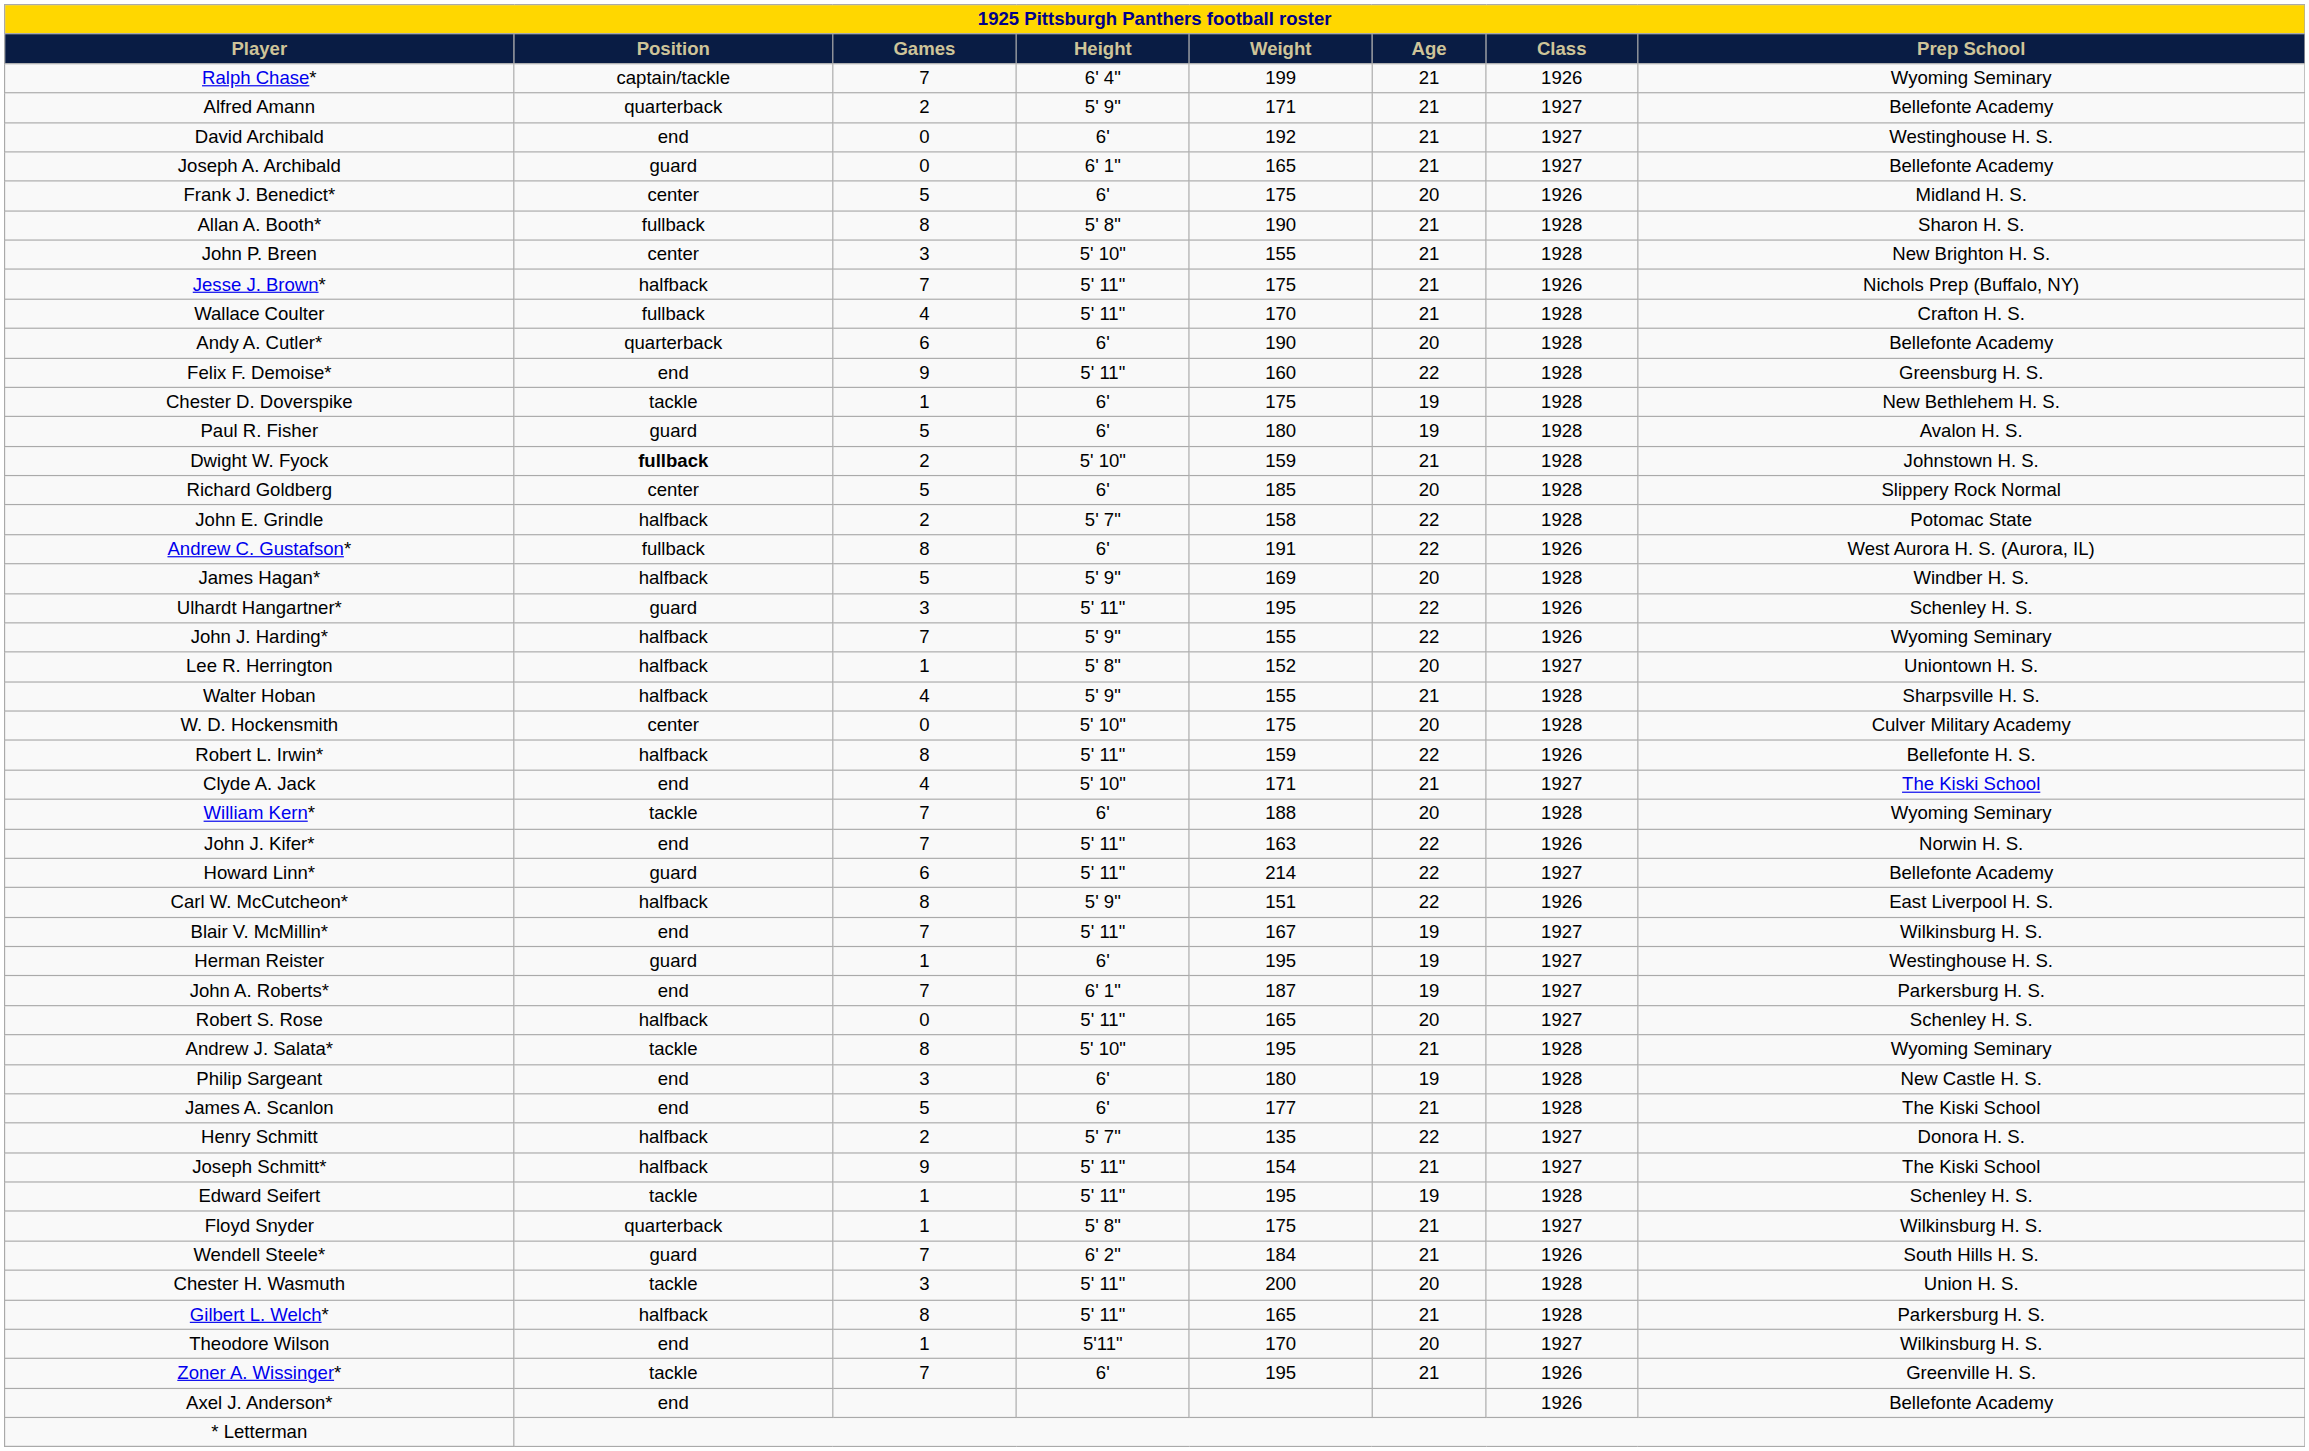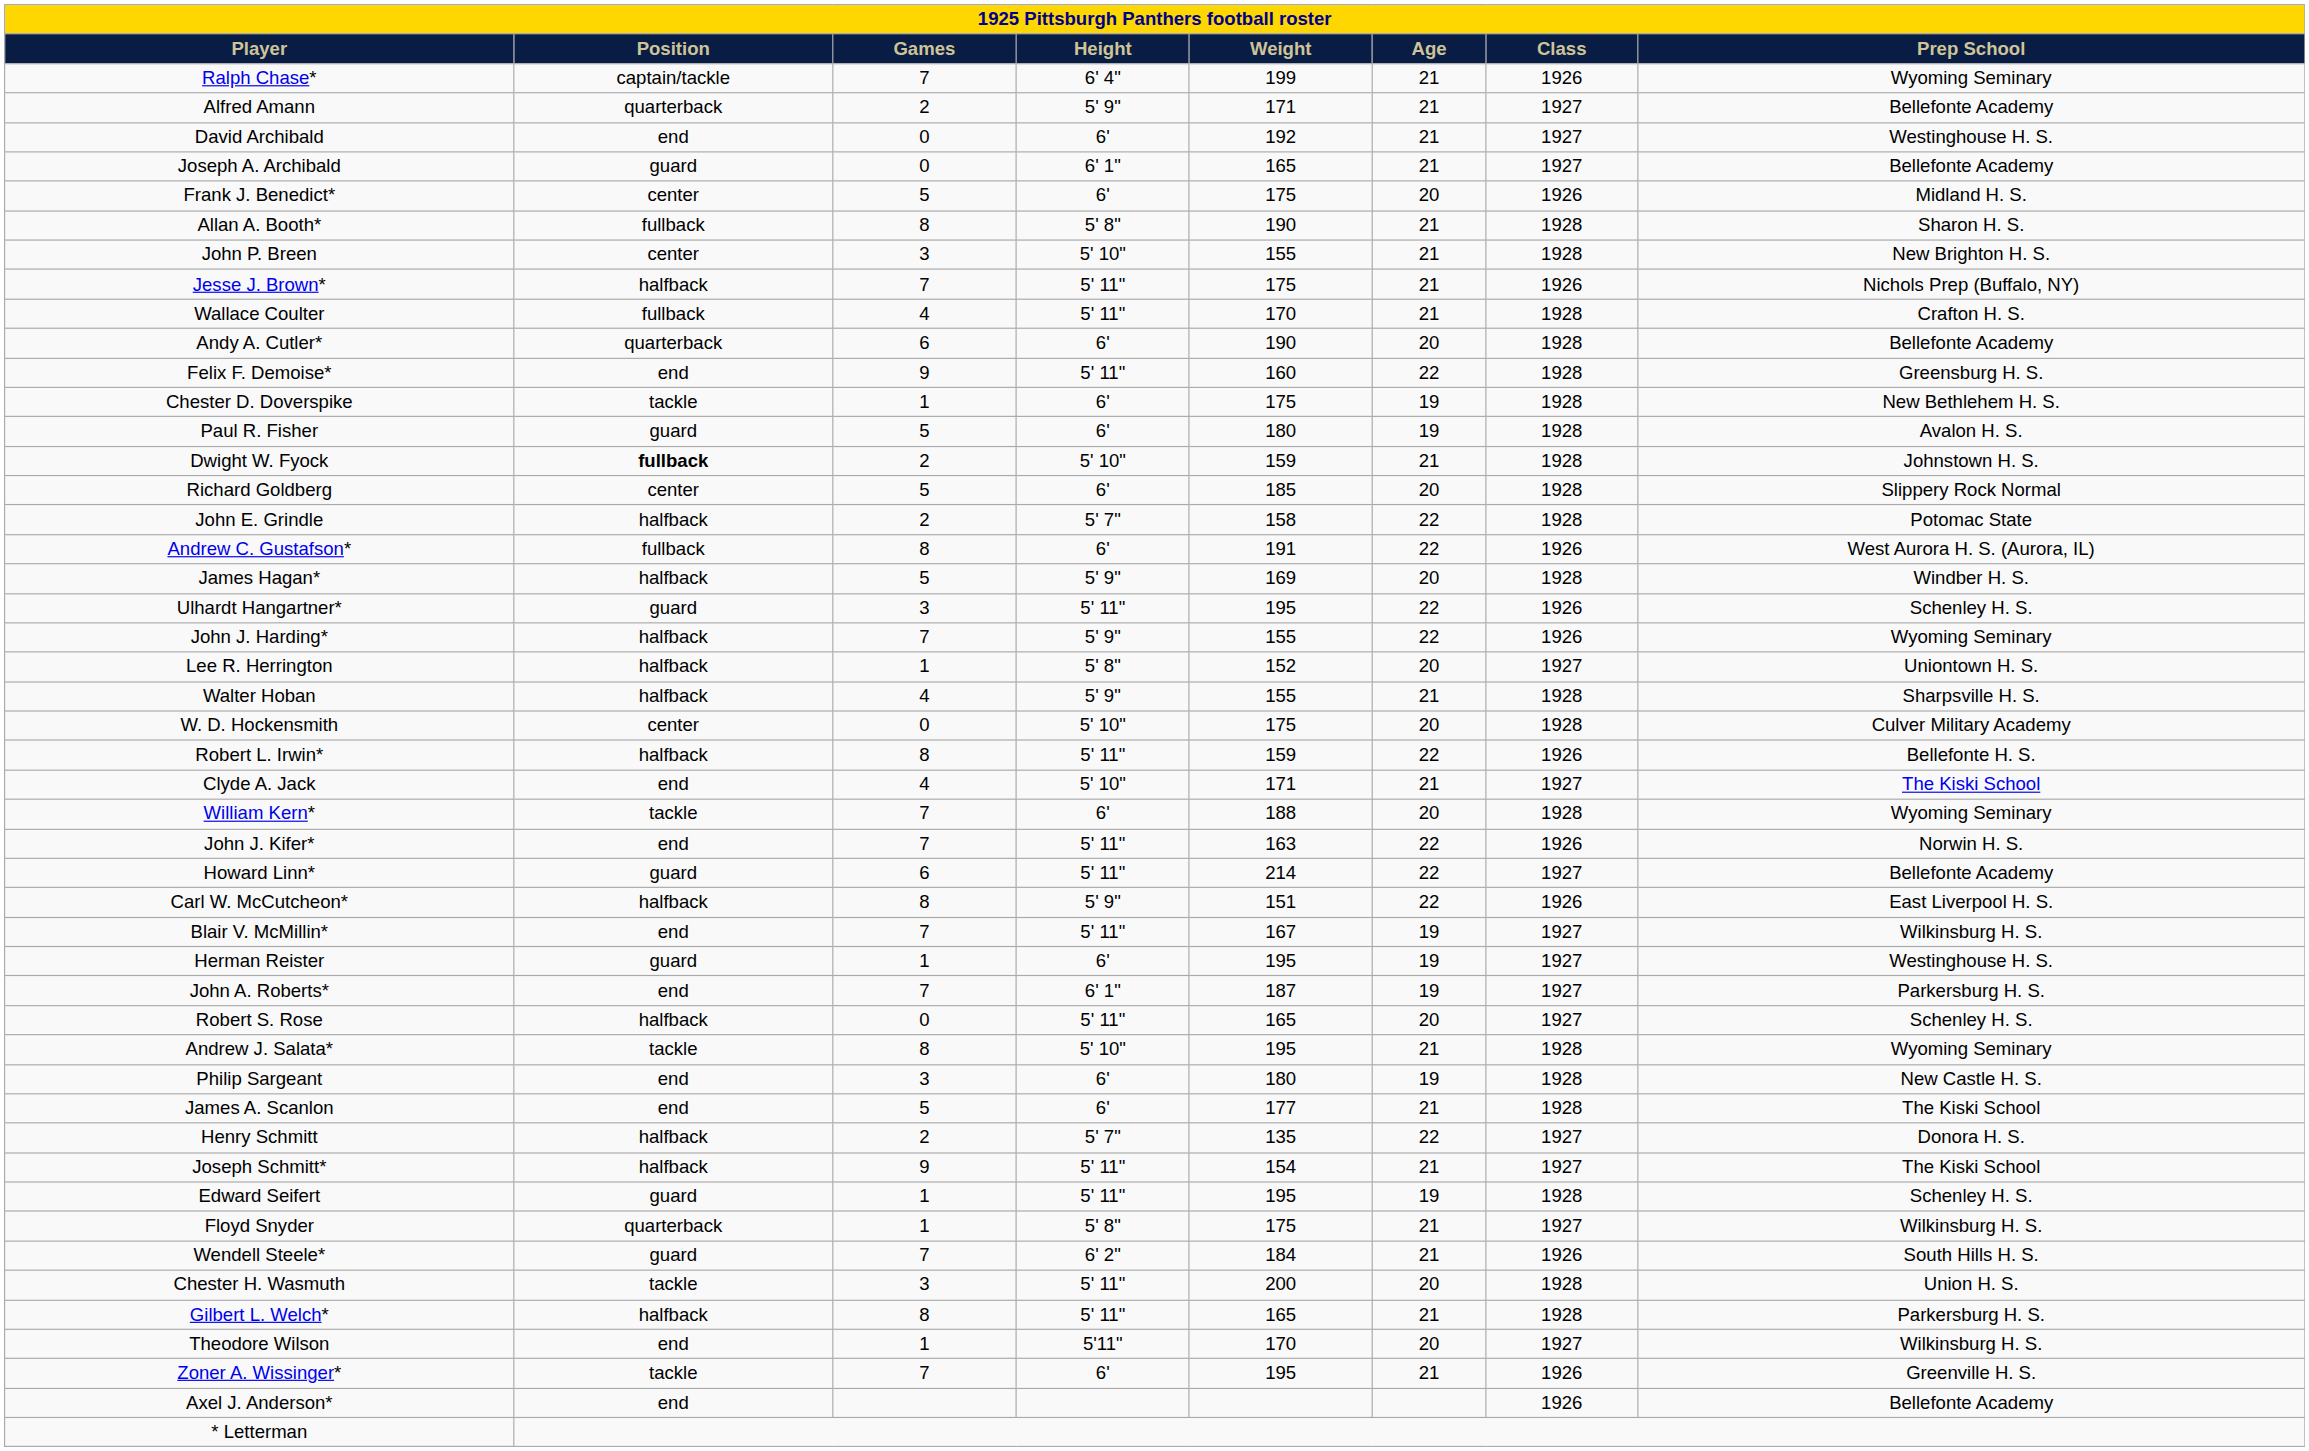 <table class="wikitable collapsible collapsed" style="margin: left; text-align:right; width:100%;">
 <tr>
 <th colspan="10" ; style="background:gold; color:darkblue; text-align: center;"><strong>1925 Pittsburgh Panthers football roster</strong></th>
 </tr>
 <tr align="center"  style="background:#091C44; color:#CEC499;">
 <td><strong>Player</strong></td>
 <td><strong>Position</strong></td>
 <td><strong>Games</strong></td>
 <td><strong>Height</strong></td>
 <td><strong>Weight</strong></td>
 <td><strong>Age</strong></td>
 <td><strong>Class</strong></td>
 <td><strong>Prep School</strong></td>
 </tr>
 <tr align="center" bgcolor="">
 <td><a href='#'>Ralph Chase</a>*</td>
 <td>captain/tackle</td>
 <td>7</td>
 <td>6' 4"</td>
 <td>199</td>
 <td>21</td>
 <td>1926</td>
 <td>Wyoming Seminary</td>
 </tr>
 <tr align="center" bgcolor="">
 <td>Alfred Amann</td>
 <td>quarterback</td>
 <td>2</td>
 <td>5' 9"</td>
 <td>171</td>
 <td>21</td>
 <td>1927</td>
 <td>Bellefonte Academy</td>
 </tr>
 <tr align="center" bgcolor="">
 <td>David Archibald</td>
 <td>end</td>
 <td>0</td>
 <td>6'</td>
 <td>192</td>
 <td>21</td>
 <td>1927</td>
 <td>Westinghouse H. S.</td>
 </tr>
 <tr align="center" bgcolor="">
 <td>Joseph A. Archibald</td>
 <td>guard</td>
 <td>0</td>
 <td>6' 1"</td>
 <td>165</td>
 <td>21</td>
 <td>1927</td>
 <td>Bellefonte Academy</td>
 </tr>
 <tr align="center" bgcolor="">
 <td>Frank J. Benedict*</td>
 <td>center</td>
 <td>5</td>
 <td>6'</td>
 <td>175</td>
 <td>20</td>
 <td>1926</td>
 <td>Midland H. S.</td>
 </tr>
 <tr align="center" bgcolor="">
 <td>Allan A. Booth*</td>
 <td>fullback</td>
 <td>8</td>
 <td>5' 8"</td>
 <td>190</td>
 <td>21</td>
 <td>1928</td>
 <td>Sharon H. S.</td>
 </tr>
 <tr align="center" bgcolor="">
 <td>John P. Breen</td>
 <td>center</td>
 <td>3</td>
 <td>5' 10"</td>
 <td>155</td>
 <td>21</td>
 <td>1928</td>
 <td>New Brighton H. S.</td>
 </tr>
 <tr align="center" bgcolor="">
 <td><a href='#'>Jesse J. Brown</a>*</td>
 <td>halfback</td>
 <td>7</td>
 <td>5' 11"</td>
 <td>175</td>
 <td>21</td>
 <td>1926</td>
 <td>Nichols Prep (Buffalo, NY)</td>
 </tr>
 <tr align="center" bgcolor="">
 <td>Wallace Coulter</td>
 <td>fullback</td>
 <td>4</td>
 <td>5' 11"</td>
 <td>170</td>
 <td>21</td>
 <td>1928</td>
 <td>Crafton H. S.</td>
 </tr>
 <tr align="center" bgcolor="">
 <td>Andy A. Cutler*</td>
 <td>quarterback</td>
 <td>6</td>
 <td>6'</td>
 <td>190</td>
 <td>20</td>
 <td>1928</td>
 <td>Bellefonte Academy</td>
 </tr>
 <tr align="center" bgcolor="">
 <td>Felix F. Demoise*</td>
 <td>end</td>
 <td>9</td>
 <td>5' 11"</td>
 <td>160</td>
 <td>22</td>
 <td>1928</td>
 <td>Greensburg H. S.</td>
 </tr>
 <tr align="center" bgcolor="">
 <td>Chester D. Doverspike</td>
 <td>tackle</td>
 <td>1</td>
 <td>6'</td>
 <td>175</td>
 <td>19</td>
 <td>1928</td>
 <td>New Bethlehem H. S.</td>
 </tr>
 <tr align="center" bgcolor="">
 <td>Paul R. Fisher</td>
 <td>guard</td>
 <td>5</td>
 <td>6'</td>
 <td>180</td>
 <td>19</td>
 <td>1928</td>
 <td>Avalon H. S.</td>
 </tr>
 <tr align="center" bgcolor="">
 <td>Dwight W. Fyock</td>
 <td><strong>fullback</strong></td>
 <td>2</td>
 <td>5' 10"</td>
 <td>159</td>
 <td>21</td>
 <td>1928</td>
 <td>Johnstown H. S.</td>
 </tr>
 <tr align="center" bgcolor="">
 <td>Richard Goldberg</td>
 <td>center</td>
 <td>5</td>
 <td>6'</td>
 <td>185</td>
 <td>20</td>
 <td>1928</td>
 <td>Slippery Rock Normal</td>
 </tr>
 <tr align="center" bgcolor="">
 <td>John E. Grindle</td>
 <td>halfback</td>
 <td>2</td>
 <td>5' 7"</td>
 <td>158</td>
 <td>22</td>
 <td>1928</td>
 <td>Potomac State</td>
 </tr>
 <tr align="center" bgcolor="">
 <td><a href='#'>Andrew C. Gustafson</a>*</td>
 <td>fullback</td>
 <td>8</td>
 <td>6'</td>
 <td>191</td>
 <td>22</td>
 <td>1926</td>
 <td>West Aurora H. S. (Aurora, IL)</td>
 </tr>
 <tr align="center" bgcolor="">
 <td>James Hagan*</td>
 <td>halfback</td>
 <td>5</td>
 <td>5' 9"</td>
 <td>169</td>
 <td>20</td>
 <td>1928</td>
 <td>Windber H. S.</td>
 </tr>
 <tr align="center" bgcolor="">
 <td>Ulhardt Hangartner*</td>
 <td>guard</td>
 <td>3</td>
 <td>5' 11"</td>
 <td>195</td>
 <td>22</td>
 <td>1926</td>
 <td>Schenley H. S.</td>
 </tr>
 <tr align="center" bgcolor="">
 <td>John J. Harding*</td>
 <td>halfback</td>
 <td>7</td>
 <td>5' 9"</td>
 <td>155</td>
 <td>22</td>
 <td>1926</td>
 <td>Wyoming Seminary</td>
 </tr>
 <tr align="center" bgcolor="">
 <td>Lee R. Herrington</td>
 <td>halfback</td>
 <td>1</td>
 <td>5' 8"</td>
 <td>152</td>
 <td>20</td>
 <td>1927</td>
 <td>Uniontown H. S.</td>
 </tr>
 <tr align="center" bgcolor="">
 <td>Walter Hoban</td>
 <td>halfback</td>
 <td>4</td>
 <td>5' 9"</td>
 <td>155</td>
 <td>21</td>
 <td>1928</td>
 <td>Sharpsville H. S.</td>
 </tr>
 <tr align="center" bgcolor="">
 <td>W. D. Hockensmith</td>
 <td>center</td>
 <td>0</td>
 <td>5' 10"</td>
 <td>175</td>
 <td>20</td>
 <td>1928</td>
 <td>Culver Military Academy</td>
 </tr>
 <tr align="center" bgcolor="">
 <td>Robert L. Irwin*</td>
 <td>halfback</td>
 <td>8</td>
 <td>5' 11"</td>
 <td>159</td>
 <td>22</td>
 <td>1926</td>
 <td>Bellefonte H. S.</td>
 </tr>
 <tr align="center" bgcolor="">
 <td>Clyde A. Jack</td>
 <td>end</td>
 <td>4</td>
 <td>5' 10"</td>
 <td>171</td>
 <td>21</td>
 <td>1927</td>
 <td><a href='#'>The Kiski School</a></td>
 </tr>
 <tr align="center" bgcolor="">
 <td><a href='#'>William Kern</a>*</td>
 <td>tackle</td>
 <td>7</td>
 <td>6'</td>
 <td>188</td>
 <td>20</td>
 <td>1928</td>
 <td>Wyoming Seminary</td>
 </tr>
 <tr align="center" bgcolor="">
 <td>John J. Kifer*</td>
 <td>end</td>
 <td>7</td>
 <td>5' 11"</td>
 <td>163</td>
 <td>22</td>
 <td>1926</td>
 <td>Norwin H. S.</td>
 </tr>
 <tr align="center" bgcolor="">
 <td>Howard Linn*</td>
 <td>guard</td>
 <td>6</td>
 <td>5' 11"</td>
 <td>214</td>
 <td>22</td>
 <td>1927</td>
 <td>Bellefonte Academy</td>
 </tr>
 <tr align="center" bgcolor="">
 <td>Carl W. McCutcheon*</td>
 <td>halfback</td>
 <td>8</td>
 <td>5' 9"</td>
 <td>151</td>
 <td>22</td>
 <td>1926</td>
 <td>East Liverpool H. S.</td>
 </tr>
 <tr align="center" bgcolor="">
 <td>Blair V. McMillin*</td>
 <td>end</td>
 <td>7</td>
 <td>5' 11"</td>
 <td>167</td>
 <td>19</td>
 <td>1927</td>
 <td>Wilkinsburg H. S.</td>
 </tr>
 <tr align="center" bgcolor="">
 <td>Herman Reister</td>
 <td>guard</td>
 <td>1</td>
 <td>6'</td>
 <td>195</td>
 <td>19</td>
 <td>1927</td>
 <td>Westinghouse H. S.</td>
 </tr>
 <tr align="center" bgcolor="">
 <td>John A. Roberts*</td>
 <td>end</td>
 <td>7</td>
 <td>6' 1"</td>
 <td>187</td>
 <td>19</td>
 <td>1927</td>
 <td>Parkersburg H. S.</td>
 </tr>
 <tr align="center" bgcolor="">
 <td>Robert S. Rose</td>
 <td>halfback</td>
 <td>0</td>
 <td>5' 11"</td>
 <td>165</td>
 <td>20</td>
 <td>1927</td>
 <td>Schenley H. S.</td>
 </tr>
 <tr align="center" bgcolor="">
 <td>Andrew J. Salata*</td>
 <td>tackle</td>
 <td>8</td>
 <td>5' 10"</td>
 <td>195</td>
 <td>21</td>
 <td>1928</td>
 <td>Wyoming Seminary</td>
 </tr>
 <tr align="center" bgcolor="">
 <td>Philip Sargeant</td>
 <td>end</td>
 <td>3</td>
 <td>6'</td>
 <td>180</td>
 <td>19</td>
 <td>1928</td>
 <td>New Castle H. S.</td>
 </tr>
 <tr align="center" bgcolor="">
 <td>James A. Scanlon</td>
 <td>end</td>
 <td>5</td>
 <td>6'</td>
 <td>177</td>
 <td>21</td>
 <td>1928</td>
 <td>The Kiski School</td>
 </tr>
 <tr align="center" bgcolor="">
 <td>Henry Schmitt</td>
 <td>halfback</td>
 <td>2</td>
 <td>5' 7"</td>
 <td>135</td>
 <td>22</td>
 <td>1927</td>
 <td>Donora H. S.</td>
 </tr>
 <tr align="center" bgcolor="">
 <td>Joseph Schmitt*</td>
 <td>halfback</td>
 <td>9</td>
 <td>5' 11"</td>
 <td>154</td>
 <td>21</td>
 <td>1927</td>
 <td>The Kiski School</td>
 </tr>
 <tr align="center" bgcolor="">
 <td>Edward Seifert</td>
-<td>tackle</td>
+<td>guard</td>
 <td>1</td>
 <td>5' 11"</td>
 <td>195</td>
 <td>19</td>
 <td>1928</td>
 <td>Schenley H. S.</td>
 </tr>
 <tr align="center" bgcolor="">
 <td>Floyd Snyder</td>
 <td>quarterback</td>
 <td>1</td>
 <td>5' 8"</td>
 <td>175</td>
 <td>21</td>
 <td>1927</td>
 <td>Wilkinsburg H. S.</td>
 </tr>
 <tr align="center" bgcolor="">
 <td>Wendell Steele*</td>
 <td>guard</td>
 <td>7</td>
 <td>6' 2"</td>
 <td>184</td>
 <td>21</td>
 <td>1926</td>
 <td>South Hills H. S.</td>
 </tr>
 <tr align="center" bgcolor="">
 <td>Chester H. Wasmuth</td>
 <td>tackle</td>
 <td>3</td>
 <td>5' 11"</td>
 <td>200</td>
 <td>20</td>
 <td>1928</td>
 <td>Union H. S.</td>
 </tr>
 <tr align="center" bgcolor="">
 <td><a href='#'>Gilbert L. Welch</a>*</td>
 <td>halfback</td>
 <td>8</td>
 <td>5' 11"</td>
 <td>165</td>
 <td>21</td>
 <td>1928</td>
 <td>Parkersburg H. S.</td>
 </tr>
 <tr align="center" bgcolor="">
 <td>Theodore Wilson</td>
 <td>end</td>
 <td>1</td>
 <td>5'11"</td>
 <td>170</td>
 <td>20</td>
 <td>1927</td>
 <td>Wilkinsburg H. S.</td>
 </tr>
 <tr align="center" bgcolor="">
 <td><a href='#'>Zoner A. Wissinger</a>*</td>
 <td>tackle</td>
 <td>7</td>
 <td>6'</td>
 <td>195</td>
 <td>21</td>
 <td>1926</td>
 <td>Greenville H. S.</td>
 </tr>
 <tr align="center" bgcolor="">
 <td>Axel J. Anderson*</td>
 <td>end</td>
 <td></td>
 <td></td>
 <td></td>
 <td></td>
 <td>1926</td>
 <td>Bellefonte Academy</td>
 </tr>
 <tr align="center" bgcolor="">
 <td>* Letterman</td>
 </tr>
 <tr align="center" bgcolor="">
 </tr>
 </table>
